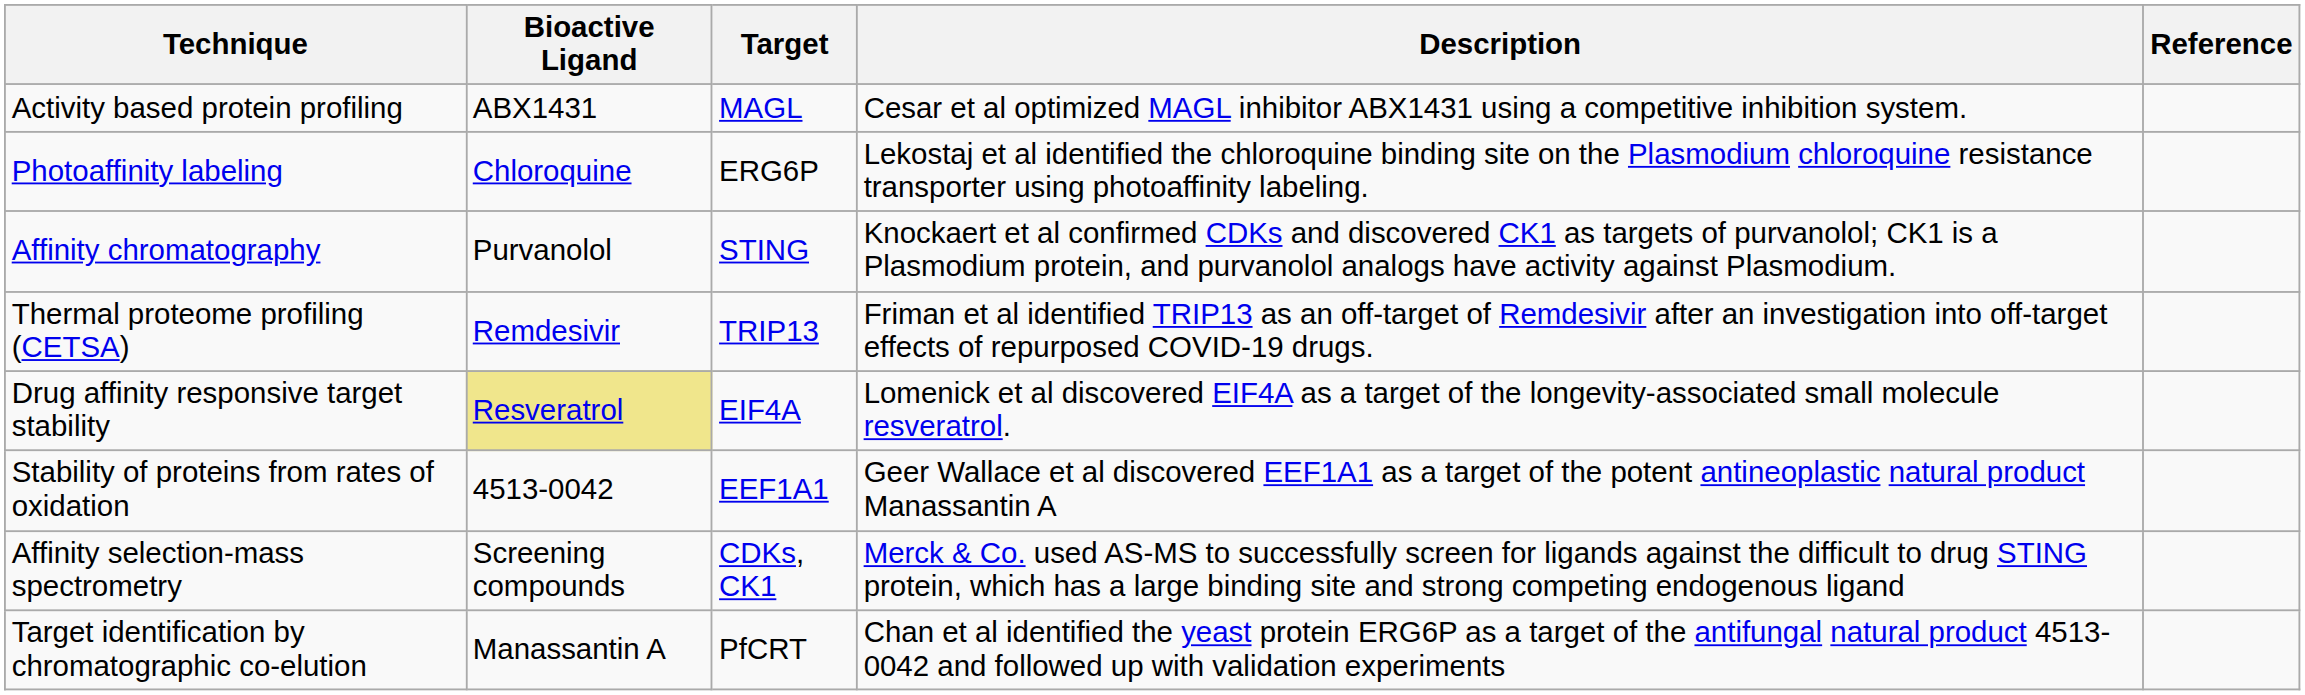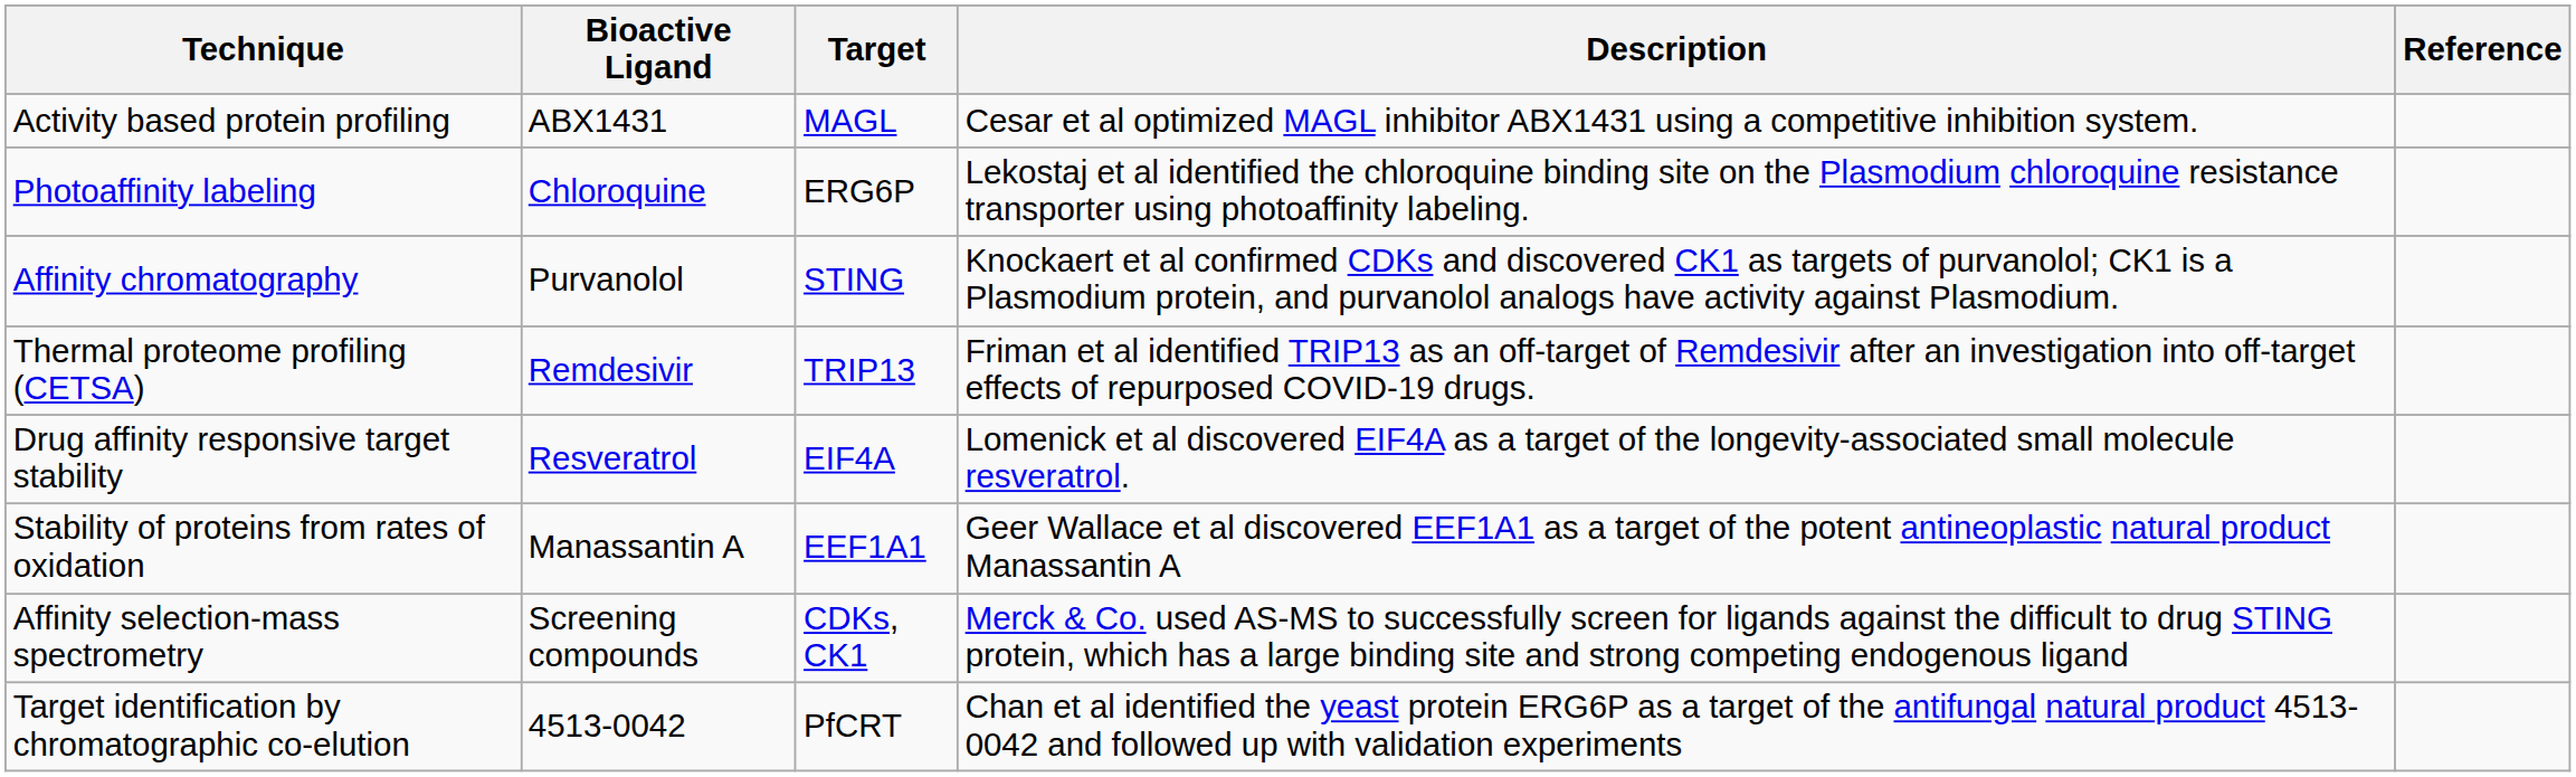 <table class="wikitable">
 <tr>
 <th>Technique</th>
 <th>Bioactive Ligand</th>
 <th>Target</th>
 <th>Description</th>
 <th>Reference</th>
 </tr>
 <tr>
 <td>Activity based protein profiling</td>
 <td>ABX1431</td>
 <td><a href='#'>MAGL</a></td>
 <td>Cesar et al optimized <a href='#'>MAGL</a> inhibitor ABX1431 using a competitive inhibition system.</td>
 <td></td>
 </tr>
 <tr>
 <td><a href='#'>Photoaffinity labeling</a></td>
 <td><a href='#'>Chloroquine</a></td>
 <td>ERG6P</td>
 <td>Lekostaj et al identified the chloroquine binding site on the <a href='#'>Plasmodium</a> <a href='#'>chloroquine</a> resistance transporter using photoaffinity labeling.</td>
 <td></td>
 </tr>
 <tr>
 <td><a href='#'>Affinity chromatography</a></td>
 <td>Purvanolol</td>
 <td><a href='#'>STING</a></td>
 <td>Knockaert et al confirmed <a href='#'>CDKs</a> and discovered <a href='#'>CK1</a> as targets of purvanolol; CK1 is a Plasmodium protein, and purvanolol analogs have activity against Plasmodium.</td>
 <td></td>
 </tr>
 <tr>
 <td>Thermal proteome profiling (<a href='#'>CETSA</a>)</td>
 <td><a href='#'>Remdesivir</a></td>
 <td><a href='#'>TRIP13</a></td>
 <td>Friman et al identified <a href='#'>TRIP13</a> as an off-target of <a href='#'>Remdesivir</a> after an investigation into off-target effects of repurposed COVID-19 drugs.</td>
 <td></td>
 </tr>
 <tr>
 <td>Drug affinity responsive target stability</td>
-<td style="background: khaki;"><a href='#'>Resveratrol</a></td>
+<td><a href='#'>Resveratrol</a></td>
 <td><a href='#'>EIF4A</a></td>
 <td>Lomenick et al discovered <a href='#'>EIF4A</a> as a target of the longevity-associated small molecule <a href='#'>resveratrol</a>.</td>
 <td></td>
 </tr>
 <tr>
 <td>Stability of proteins from rates of oxidation</td>
-<td>4513-0042</td>
+<td>Manassantin A</td>
 <td><a href='#'>EEF1A1</a></td>
 <td>Geer Wallace et al discovered <a href='#'>EEF1A1</a> as a target of the potent <a href='#'>antineoplastic</a> <a href='#'>natural product</a> Manassantin A</td>
 <td></td>
 </tr>
 <tr>
 <td>Affinity selection-mass spectrometry</td>
 <td>Screening compounds</td>
 <td><a href='#'>CDKs</a>, <a href='#'>CK1</a></td>
 <td><a href='#'>Merck & Co.</a> used AS-MS to successfully screen for ligands against the difficult to drug <a href='#'>STING</a> protein, which has a large binding site and strong competing endogenous ligand</td>
 <td></td>
 </tr>
 <tr>
 <td>Target identification by chromatographic co-elution</td>
-<td>Manassantin A</td>
+<td>4513-0042</td>
 <td>PfCRT</td>
 <td>Chan et al identified the <a href='#'>yeast</a> protein ERG6P as a target of the <a href='#'>antifungal</a> <a href='#'>natural product</a> 4513-0042 and followed up with validation experiments</td>
 <td></td>
 </tr>
 </table>
